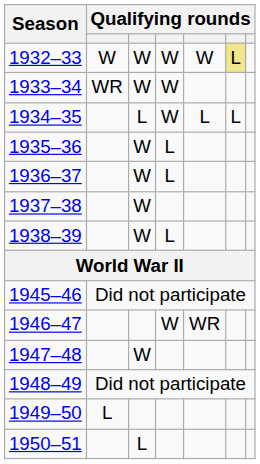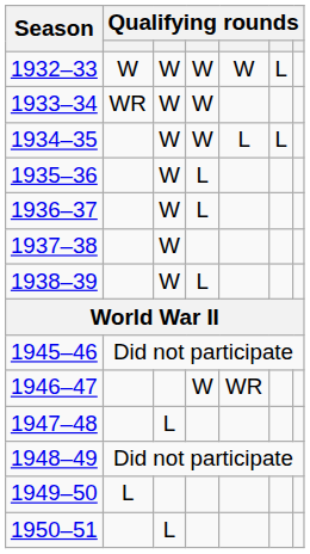 <table class=wikitable style="text-align:center;">
 <tr>
 <th rowspan=2>Season</th>
 <th colspan=6>Qualifying rounds</th>
 </tr>
 <tr>
 <th></th>
 <th></th>
 <th></th>
 <th></th>
 <th></th>
 <th></th>
 </tr>
 <tr>
 <td><a href='#'>1932–33</a></td>
 <td>W</td>
 <td>W</td>
 <td>W</td>
 <td>W</td>
-<td style="background: khaki;">L</td>
+<td>L</td>
 <td></td>
 </tr>
 <tr>
 <td><a href='#'>1933–34</a></td>
 <td>WR</td>
 <td>W</td>
 <td>W</td>
 <td></td>
 <td></td>
 <td></td>
 </tr>
 <tr>
 <td><a href='#'>1934–35</a></td>
 <td></td>
-<td>L</td>
+<td>W</td>
 <td>W</td>
 <td>L</td>
 <td>L</td>
 <td></td>
 </tr>
 <tr>
 <td><a href='#'>1935–36</a></td>
 <td></td>
 <td>W</td>
 <td>L</td>
 <td></td>
 <td></td>
 <td></td>
 </tr>
 <tr>
 <td><a href='#'>1936–37</a></td>
 <td></td>
 <td>W</td>
 <td>L</td>
 <td></td>
 <td></td>
 <td></td>
 </tr>
 <tr>
 <td><a href='#'>1937–38</a></td>
 <td></td>
 <td>W</td>
 <td></td>
 <td></td>
 <td></td>
 <td></td>
 </tr>
 <tr>
 <td><a href='#'>1938–39</a></td>
 <td></td>
 <td>W</td>
 <td>L</td>
 <td></td>
 <td></td>
 <td></td>
 </tr>
 <tr>
 <th colspan=7>World War II</th>
 </tr>
 <tr>
 <td><a href='#'>1945–46</a></td>
 <td colspan=6>Did not participate</td>
 </tr>
 <tr>
 <td><a href='#'>1946–47</a></td>
 <td></td>
 <td></td>
 <td>W</td>
 <td>WR</td>
 <td></td>
 <td></td>
 </tr>
 <tr>
 <td><a href='#'>1947–48</a></td>
 <td></td>
-<td>W</td>
+<td>L</td>
 <td></td>
 <td></td>
 <td></td>
 <td></td>
 </tr>
 <tr>
 <td><a href='#'>1948–49</a></td>
 <td colspan=6>Did not participate</td>
 </tr>
 <tr>
 <td><a href='#'>1949–50</a></td>
 <td>L</td>
 <td></td>
 <td></td>
 <td></td>
 <td></td>
 <td></td>
 </tr>
 <tr>
 <td><a href='#'>1950–51</a></td>
 <td></td>
 <td>L</td>
 <td></td>
 <td></td>
 <td></td>
 <td></td>
 </tr>
 </table>
